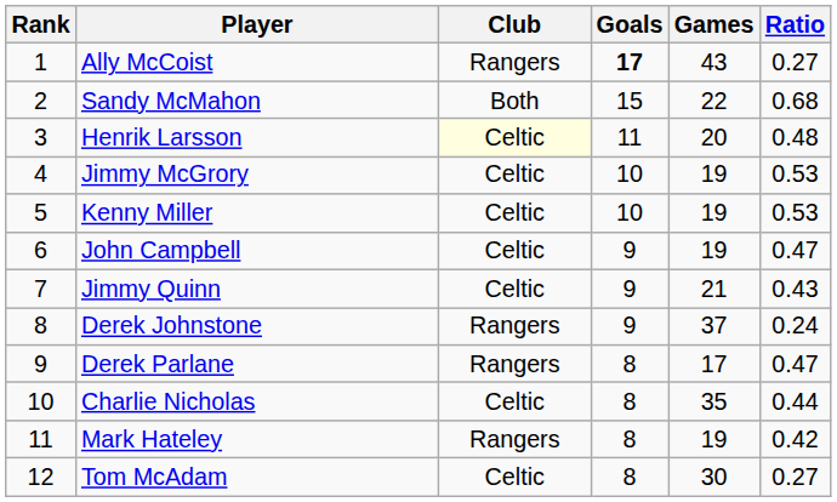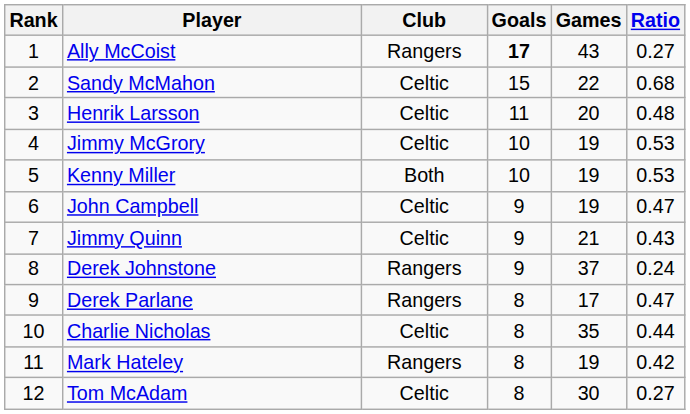 <table class="wikitable sortable" style="text-align: center; font-size:85%">
 <tr>
 <th width=20>Rank</th>
 <th width=200>Player</th>
 <th width=80>Club</th>
 <th width=20>Goals</th>
 <th width=20>Games</th>
 <th width=20><a href='#'>Ratio</a></th>
 </tr>
 <tr>
 <td>1</td>
 <td align=left><a href='#'>Ally McCoist</a></td>
 <td>Rangers</td>
 <td><strong>17</strong></td>
 <td>43</td>
 <td>0.27</td>
 </tr>
 <tr>
 <td>2</td>
 <td align=left><a href='#'>Sandy McMahon</a></td>
-<td>Both</td>
+<td>Celtic</td>
 <td>15</td>
 <td>22</td>
 <td>0.68</td>
 </tr>
 <tr>
 <td>3</td>
 <td align=left><a href='#'>Henrik Larsson</a> </td>
-<td style="background: lightyellow;">Celtic</td>
+<td>Celtic</td>
 <td>11</td>
 <td>20</td>
 <td>0.48</td>
 </tr>
 <tr>
 <td>4</td>
 <td align=left><a href='#'>Jimmy McGrory</a></td>
 <td>Celtic</td>
 <td>10</td>
 <td>19</td>
 <td>0.53</td>
 </tr>
 <tr>
 <td>5</td>
 <td align=left><a href='#'>Kenny Miller</a></td>
-<td>Celtic</td>
+<td>Both</td>
 <td>10</td>
 <td>19</td>
 <td>0.53</td>
 </tr>
 <tr>
 <td>6</td>
 <td align=left><a href='#'>John Campbell</a></td>
 <td>Celtic</td>
 <td>9</td>
 <td>19</td>
 <td>0.47</td>
 </tr>
 <tr>
 <td>7</td>
 <td align=left><a href='#'>Jimmy Quinn</a></td>
 <td>Celtic</td>
 <td>9</td>
 <td>21</td>
 <td>0.43</td>
 </tr>
 <tr>
 <td>8</td>
 <td align=left><a href='#'>Derek Johnstone</a></td>
 <td>Rangers</td>
 <td>9</td>
 <td>37</td>
 <td>0.24</td>
 </tr>
 <tr>
 <td>9</td>
 <td align=left><a href='#'>Derek Parlane</a></td>
 <td>Rangers</td>
 <td>8</td>
 <td>17</td>
 <td>0.47</td>
 </tr>
 <tr>
 <td>10</td>
 <td align=left><a href='#'>Charlie Nicholas</a></td>
 <td>Celtic</td>
 <td>8</td>
 <td>35</td>
 <td>0.44</td>
 </tr>
 <tr>
 <td>11</td>
 <td align=left><a href='#'>Mark Hateley</a> </td>
 <td>Rangers</td>
 <td>8</td>
 <td>19</td>
 <td>0.42</td>
 </tr>
 <tr>
 <td>12</td>
 <td align=left><a href='#'>Tom McAdam</a></td>
 <td>Celtic</td>
 <td>8</td>
 <td>30</td>
 <td>0.27</td>
 </tr>
 </table>
